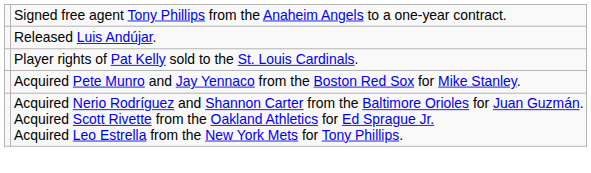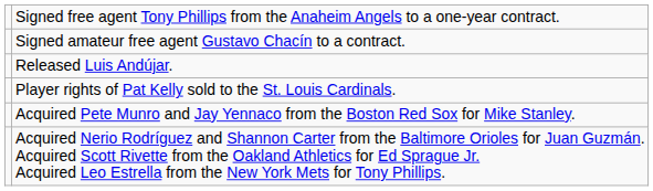 <table class="wikitable">
 <tr>
 <td></td>
 <td>Signed free agent <a href='#'>Tony Phillips</a> from the <a href='#'>Anaheim Angels</a> to a one-year contract.</td>
+</tr>
+<tr>
+<td></td>
+<td>Signed amateur free agent <a href='#'>Gustavo Chacín</a> to a contract.</td>
 </tr>
 <tr>
 <td></td>
 <td>Released <a href='#'>Luis Andújar</a>.</td>
 </tr>
 <tr>
 <td></td>
 <td>Player rights of <a href='#'>Pat Kelly</a> sold to the <a href='#'>St. Louis Cardinals</a>.</td>
 </tr>
 <tr>
 <td></td>
 <td>Acquired <a href='#'>Pete Munro</a> and <a href='#'>Jay Yennaco</a> from the <a href='#'>Boston Red Sox</a> for <a href='#'>Mike Stanley</a>.</td>
 </tr>
 <tr>
 <td></td>
 <td>Acquired <a href='#'>Nerio Rodríguez</a> and <a href='#'>Shannon Carter</a> from the <a href='#'>Baltimore Orioles</a> for <a href='#'>Juan Guzmán</a>. <br>Acquired <a href='#'>Scott Rivette</a> from the <a href='#'>Oakland Athletics</a> for <a href='#'>Ed Sprague Jr.</a> <br>Acquired <a href='#'>Leo Estrella</a> from the <a href='#'>New York Mets</a> for <a href='#'>Tony Phillips</a>.</td>
 </tr>
 </table>
